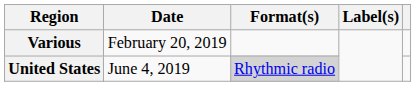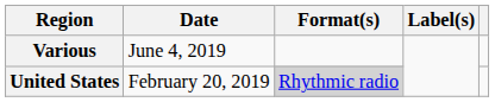 <table class="wikitable plainrowheaders">
 <tr>
 <th scope="col">Region</th>
 <th scope="col">Date</th>
 <th scope="col">Format(s)</th>
 <th scope="col">Label(s)</th>
 <th scope="col"></th>
 </tr>
 <tr>
 <th scope="row">Various</th>
-<td>February 20, 2019</td>
+<td>June 4, 2019</td>
 <td></td>
 <td rowspan="2"></td>
 <td style="text-align:center;"></td>
 </tr>
 <tr>
 <th scope="row">United States</th>
-<td>June 4, 2019</td>
+<td>February 20, 2019</td>
 <td style="background: lightgrey;"><a href='#'>Rhythmic radio</a></td>
 <td style="text-align:center;"></td>
 </tr>
 </table>
